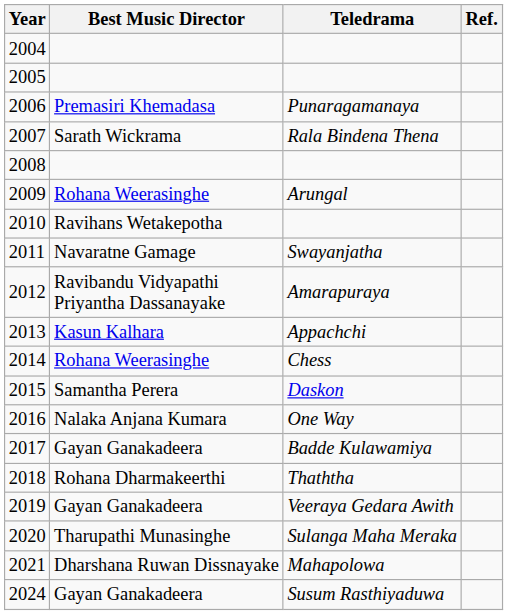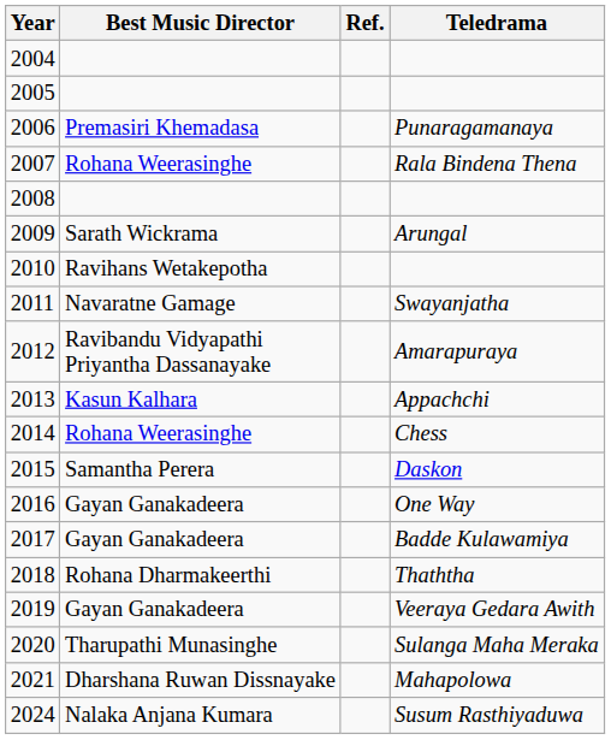 <table class="wikitable">
 <tr>
 <th>Year</th>
 <th>Best Music Director</th>
+<th>Ref.</th>
 <th>Teledrama</th>
-<th>Ref.</th>
 </tr>
 <tr>
 <td>2004</td>
 <td></td>
 <td></td>
 <td></td>
 </tr>
 <tr>
 <td>2005</td>
 <td></td>
 <td></td>
 <td></td>
 </tr>
 <tr>
 <td>2006</td>
 <td><a href='#'>Premasiri Khemadasa</a></td>
+<td></td>
 <td><em>Punaragamanaya</em></td>
-<td></td>
 </tr>
 <tr>
 <td>2007</td>
-<td>Sarath Wickrama</td>
+<td><a href='#'>Rohana Weerasinghe</a></td>
+<td></td>
 <td><em>Rala Bindena Thena</em></td>
-<td></td>
 </tr>
 <tr>
 <td>2008</td>
 <td></td>
 <td></td>
 <td></td>
 </tr>
 <tr>
 <td>2009</td>
-<td><a href='#'>Rohana Weerasinghe</a></td>
+<td>Sarath Wickrama</td>
+<td></td>
 <td><em>Arungal</em></td>
-<td></td>
 </tr>
 <tr>
 <td>2010</td>
 <td>Ravihans Wetakepotha</td>
 <td></td>
 <td></td>
 </tr>
 <tr>
 <td>2011</td>
 <td>Navaratne Gamage</td>
+<td></td>
 <td><em>Swayanjatha</em></td>
-<td></td>
 </tr>
 <tr>
 <td>2012</td>
 <td>Ravibandu Vidyapathi <br> Priyantha Dassanayake</td>
+<td></td>
 <td><em>Amarapuraya</em></td>
-<td></td>
 </tr>
 <tr>
 <td>2013</td>
 <td><a href='#'>Kasun Kalhara</a></td>
+<td></td>
 <td><em>Appachchi</em></td>
-<td></td>
 </tr>
 <tr>
 <td>2014</td>
 <td><a href='#'>Rohana Weerasinghe</a></td>
+<td></td>
 <td><em>Chess</em></td>
-<td></td>
 </tr>
 <tr>
 <td>2015</td>
 <td>Samantha Perera</td>
+<td></td>
 <td><em><a href='#'>Daskon</a></em></td>
-<td></td>
 </tr>
 <tr>
 <td>2016</td>
-<td>Nalaka Anjana Kumara</td>
+<td>Gayan Ganakadeera</td>
+<td></td>
 <td><em>One Way</em></td>
-<td></td>
 </tr>
 <tr>
 <td>2017</td>
 <td>Gayan Ganakadeera</td>
+<td></td>
 <td><em>Badde Kulawamiya</em></td>
-<td></td>
 </tr>
 <tr>
 <td>2018</td>
 <td>Rohana Dharmakeerthi</td>
+<td></td>
 <td><em>Thaththa</em></td>
-<td></td>
 </tr>
 <tr>
 <td>2019</td>
 <td>Gayan Ganakadeera</td>
+<td></td>
 <td><em>Veeraya Gedara Awith</em></td>
-<td></td>
 </tr>
 <tr>
 <td>2020</td>
 <td>Tharupathi Munasinghe</td>
+<td></td>
 <td><em>Sulanga Maha Meraka</em></td>
-<td></td>
 </tr>
 <tr>
 <td>2021</td>
 <td>Dharshana Ruwan Dissnayake</td>
+<td></td>
 <td><em>Mahapolowa</em></td>
-<td></td>
 </tr>
 <tr>
 <td>2024</td>
-<td>Gayan Ganakadeera</td>
+<td>Nalaka Anjana Kumara</td>
+<td></td>
 <td><em>Susum Rasthiyaduwa</em></td>
-<td></td>
 </tr>
 </table>
